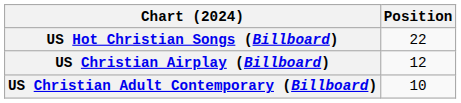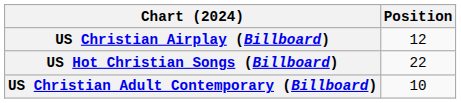 <table class="wikitable sortable plainrowheaders" style="text-align:center">
 <tr>
 <th scope="col">Chart (2024)</th>
 <th scope="col">Position</th>
 </tr>
 <tr>
+<th scope="row">US <a href='#'>Christian Airplay</a> (<em><a href='#'>Billboard</a></em>)</th>
+<td>12</td>
+</tr>
+<tr>
 <th scope="row">US <a href='#'>Hot Christian Songs</a> (<em><a href='#'>Billboard</a></em>)</th>
 <td>22</td>
-</tr>
-<tr>
-<th scope="row">US <a href='#'>Christian Airplay</a> (<em><a href='#'>Billboard</a></em>)</th>
-<td>12</td>
 </tr>
 <tr>
 <th scope="row">US <a href='#'>Christian Adult Contemporary</a> (<em><a href='#'>Billboard</a></em>)</th>
 <td>10</td>
 </tr>
 </table>
